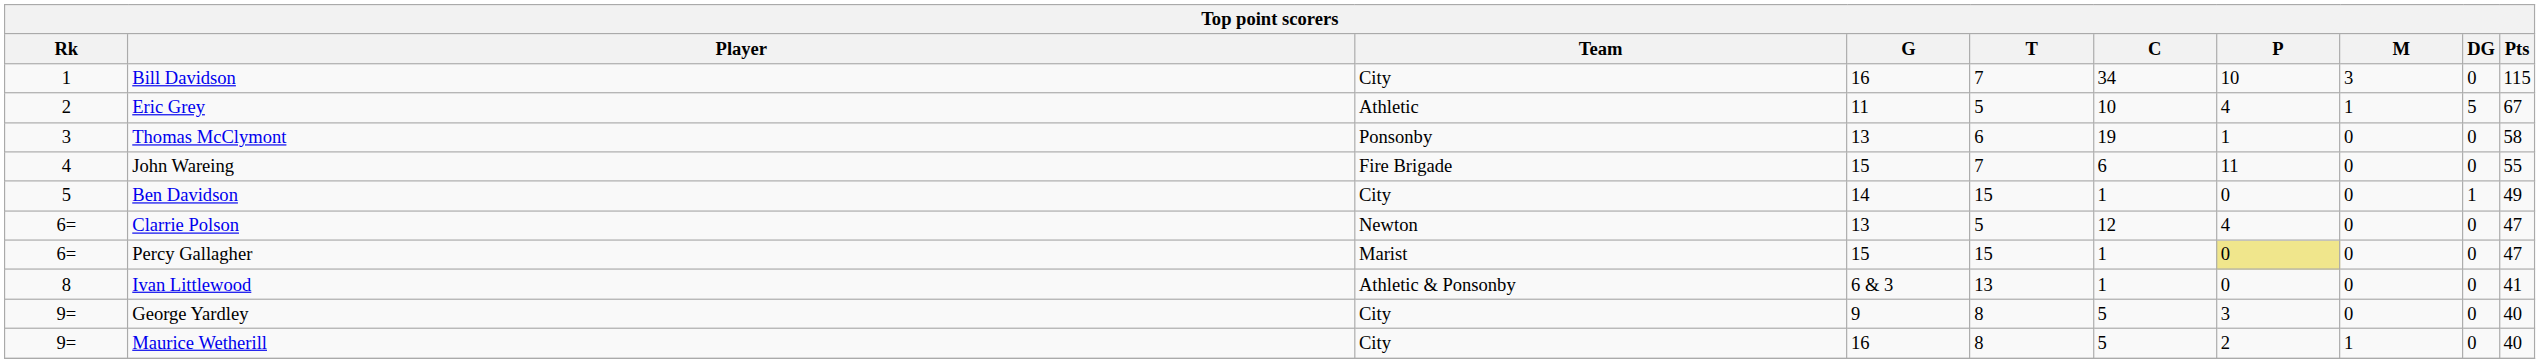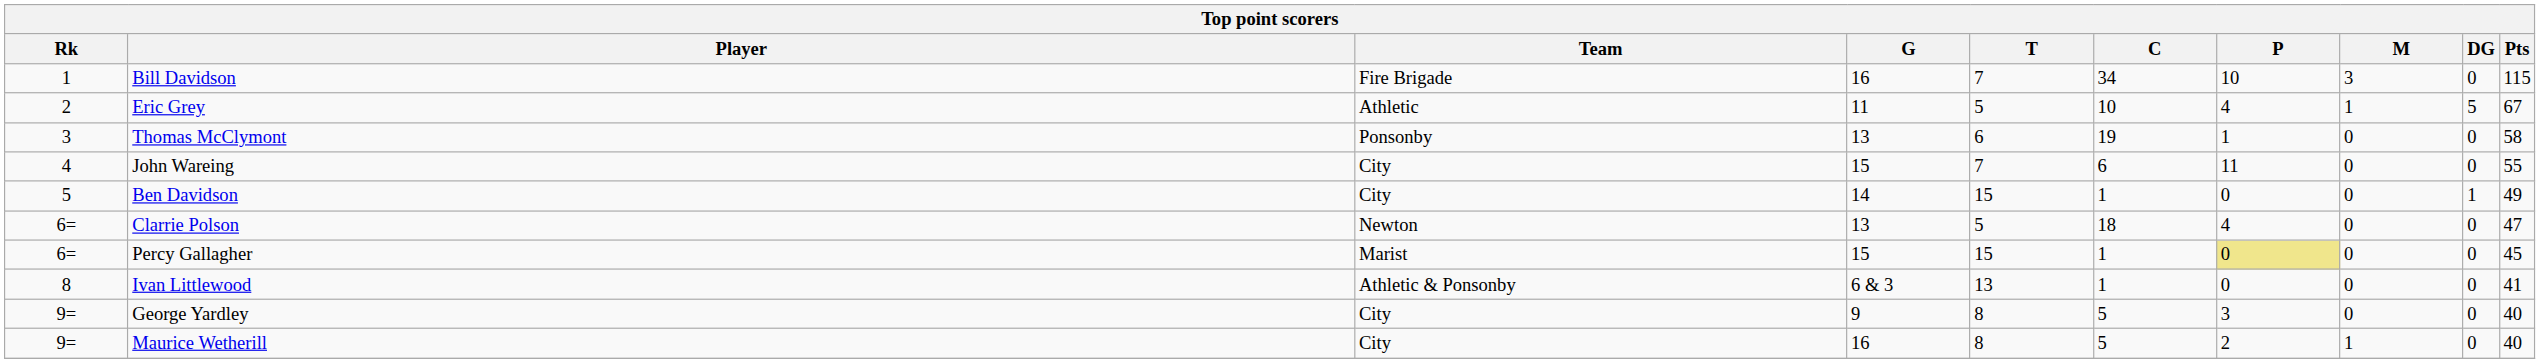 <table class="wikitable collapsible sortable" style="text-align:left; font-size:100%; width:110%;">
 <tr>
 <th colspan="100%">Top point scorers</th>
 </tr>
 <tr>
 <th style="width:5%;">Rk</th>
 <th style="width:50%;">Player</th>
 <th style="width:20%;">Team</th>
 <th style="width:5%;">G</th>
 <th style="width:5%;">T</th>
 <th style="width:5%;">C</th>
 <th style="width:5%;">P</th>
 <th style="width:5%;">M</th>
 <th style="width:5%;">DG</th>
 <th style="width:10%;">Pts<br></th>
 </tr>
 <tr>
 <td style="text-align:center;">1</td>
 <td><a href='#'>Bill Davidson</a></td>
-<td>City</td>
+<td>Fire Brigade</td>
 <td>16</td>
 <td>7</td>
 <td>34</td>
 <td>10</td>
 <td>3</td>
 <td>0</td>
 <td>115</td>
 </tr>
 <tr>
 <td style="text-align:center;">2</td>
 <td><a href='#'>Eric Grey</a></td>
 <td>Athletic</td>
 <td>11</td>
 <td>5</td>
 <td>10</td>
 <td>4</td>
 <td>1</td>
 <td>5</td>
 <td>67</td>
 </tr>
 <tr>
 <td style="text-align:center;">3</td>
 <td><a href='#'>Thomas McClymont</a></td>
 <td>Ponsonby</td>
 <td>13</td>
 <td>6</td>
 <td>19</td>
 <td>1</td>
 <td>0</td>
 <td>0</td>
 <td>58</td>
 </tr>
 <tr>
 <td style="text-align:center;">4</td>
 <td>John Wareing</td>
-<td>Fire Brigade</td>
+<td>City</td>
 <td>15</td>
 <td>7</td>
 <td>6</td>
 <td>11</td>
 <td>0</td>
 <td>0</td>
 <td>55</td>
 </tr>
 <tr>
 <td style="text-align:center;">5</td>
 <td><a href='#'>Ben Davidson</a></td>
 <td>City</td>
 <td>14</td>
 <td>15</td>
 <td>1</td>
 <td>0</td>
 <td>0</td>
 <td>1</td>
 <td>49</td>
 </tr>
 <tr>
 <td style="text-align:center;">6=</td>
 <td><a href='#'>Clarrie Polson</a></td>
 <td>Newton</td>
 <td>13</td>
 <td>5</td>
-<td>12</td>
+<td>18</td>
 <td>4</td>
 <td>0</td>
 <td>0</td>
 <td>47</td>
 </tr>
 <tr>
 <td style="text-align:center;">6=</td>
 <td>Percy Gallagher</td>
 <td>Marist</td>
 <td>15</td>
 <td>15</td>
 <td>1</td>
 <td style="background: khaki;">0</td>
 <td>0</td>
 <td>0</td>
-<td>47</td>
+<td>45</td>
 </tr>
 <tr>
 <td style="text-align:center;">8</td>
 <td><a href='#'>Ivan Littlewood</a></td>
 <td>Athletic & Ponsonby</td>
 <td>6 & 3</td>
 <td>13</td>
 <td>1</td>
 <td>0</td>
 <td>0</td>
 <td>0</td>
 <td>41</td>
 </tr>
 <tr>
 <td style="text-align:center;">9=</td>
 <td>George Yardley</td>
 <td>City</td>
 <td>9</td>
 <td>8</td>
 <td>5</td>
 <td>3</td>
 <td>0</td>
 <td>0</td>
 <td>40</td>
 </tr>
 <tr>
 <td style="text-align:center;">9=</td>
 <td><a href='#'>Maurice Wetherill</a></td>
 <td>City</td>
 <td>16</td>
 <td>8</td>
 <td>5</td>
 <td>2</td>
 <td>1</td>
 <td>0</td>
 <td>40</td>
 </tr>
 <tr>
 </tr>
 </table>
